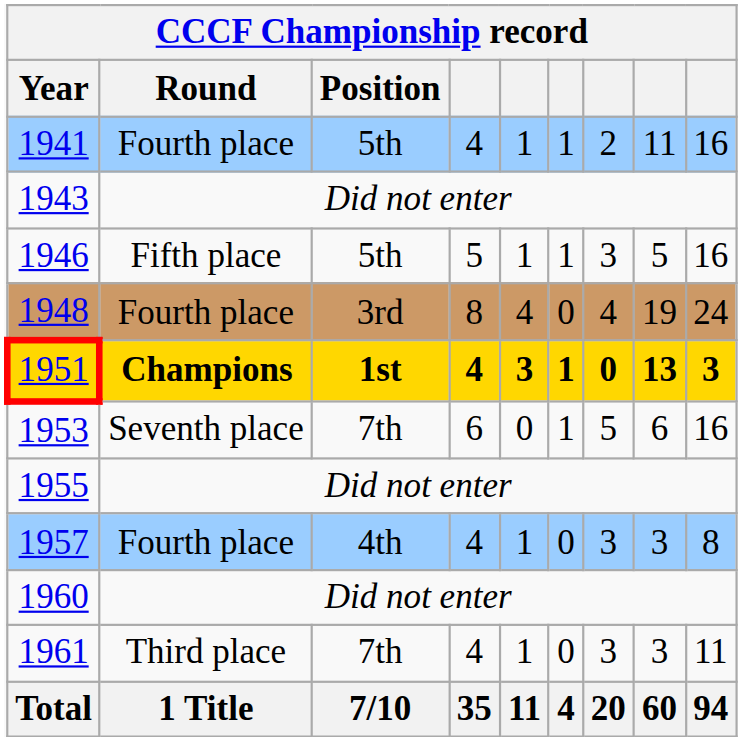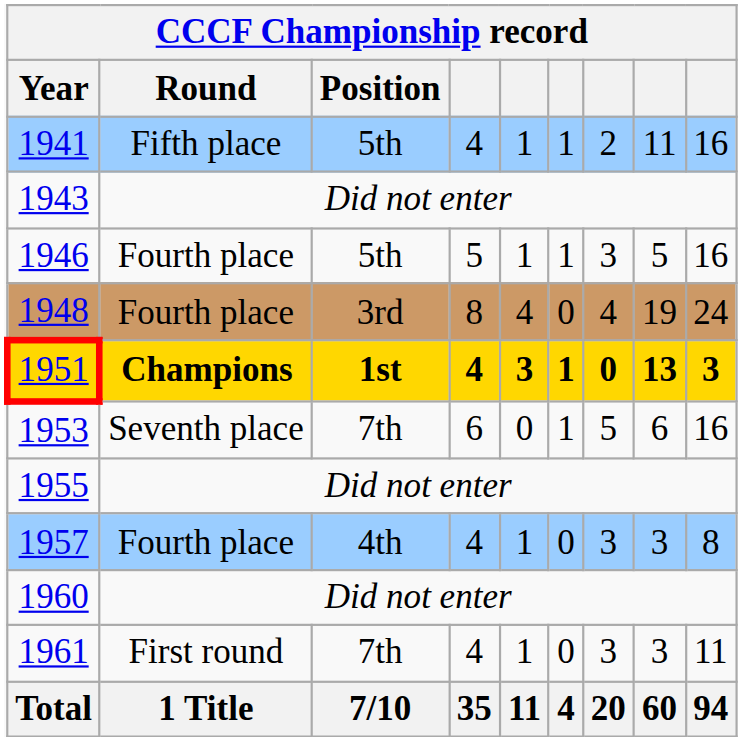 <table class="wikitable" style="text-align: center;">
 <tr>
 <th colspan=10><a href='#'>CCCF Championship</a> record</th>
 </tr>
 <tr>
 <th>Year</th>
 <th>Round</th>
 <th>Position</th>
 <th></th>
 <th></th>
 <th></th>
 <th></th>
 <th></th>
 <th></th>
 </tr>
 <tr style="background:#9acdff;">
 <td> <a href='#'>1941</a></td>
-<td>Fourth place</td>
+<td>Fifth place</td>
 <td>5th</td>
 <td>4</td>
 <td>1</td>
 <td>1</td>
 <td>2</td>
 <td>11</td>
 <td>16</td>
 </tr>
 <tr>
 <td> <a href='#'>1943</a></td>
 <td colspan=9><em>Did not enter</em></td>
 </tr>
 <tr>
 <td> <a href='#'>1946</a></td>
-<td>Fifth place</td>
+<td>Fourth place</td>
 <td>5th</td>
 <td>5</td>
 <td>1</td>
 <td>1</td>
 <td>3</td>
 <td>5</td>
 <td>16</td>
 </tr>
 <tr style="background:#cc9966">
 <td> <a href='#'>1948</a></td>
 <td>Fourth place</td>
 <td>3rd</td>
 <td>8</td>
 <td>4</td>
 <td>0</td>
 <td>4</td>
 <td>19</td>
 <td>24</td>
 </tr>
 <tr style="background:gold;">
 <td style="border: 3px solid red"> <a href='#'>1951</a></td>
 <td><strong>Champions</strong></td>
 <td><strong>1st</strong></td>
 <td><strong>4</strong></td>
 <td><strong>3</strong></td>
 <td><strong>1</strong></td>
 <td><strong>0</strong></td>
 <td><strong>13</strong></td>
 <td><strong>3</strong></td>
 </tr>
 <tr>
 <td> <a href='#'>1953</a></td>
 <td>Seventh place</td>
 <td>7th</td>
 <td>6</td>
 <td>0</td>
 <td>1</td>
 <td>5</td>
 <td>6</td>
 <td>16</td>
 </tr>
 <tr>
 <td> <a href='#'>1955</a></td>
 <td colspan=9><em>Did not enter</em></td>
 </tr>
 <tr style="background:#9acdff;">
 <td> <a href='#'>1957</a></td>
 <td>Fourth place</td>
 <td>4th</td>
 <td>4</td>
 <td>1</td>
 <td>0</td>
 <td>3</td>
 <td>3</td>
 <td>8</td>
 </tr>
 <tr>
 <td> <a href='#'>1960</a></td>
 <td colspan=9><em>Did not enter</em></td>
 </tr>
 <tr>
 <td> <a href='#'>1961</a></td>
-<td>Third place</td>
+<td>First round</td>
 <td>7th</td>
 <td>4</td>
 <td>1</td>
 <td>0</td>
 <td>3</td>
 <td>3</td>
 <td>11</td>
 </tr>
 <tr>
 <th>Total</th>
 <th>1 Title</th>
 <th>7/10</th>
 <th>35</th>
 <th>11</th>
 <th>4</th>
 <th>20</th>
 <th>60</th>
 <th>94</th>
 </tr>
 </table>
